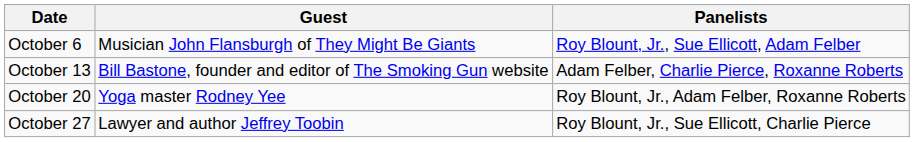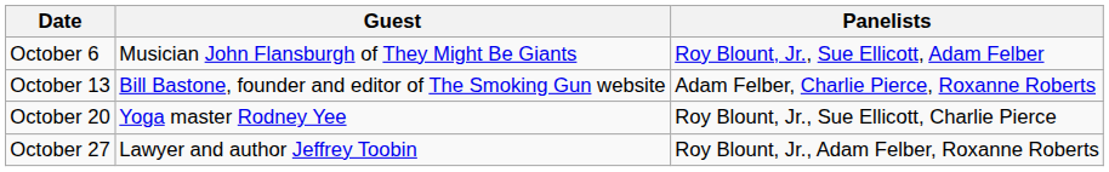 <table class="wikitable">
 <tr>
 <th>Date</th>
 <th>Guest</th>
 <th>Panelists</th>
 </tr>
 <tr>
 <td>October 6</td>
 <td>Musician <a href='#'>John Flansburgh</a> of <a href='#'>They Might Be Giants</a></td>
 <td><a href='#'>Roy Blount, Jr.</a>, <a href='#'>Sue Ellicott</a>, <a href='#'>Adam Felber</a></td>
 </tr>
 <tr>
 <td>October 13</td>
 <td><a href='#'>Bill Bastone</a>, founder and editor of <a href='#'>The Smoking Gun</a> website</td>
 <td>Adam Felber, <a href='#'>Charlie Pierce</a>, <a href='#'>Roxanne Roberts</a></td>
 </tr>
 <tr>
 <td>October 20</td>
 <td><a href='#'>Yoga</a> master <a href='#'>Rodney Yee</a></td>
-<td>Roy Blount, Jr., Adam Felber, Roxanne Roberts</td>
+<td>Roy Blount, Jr., Sue Ellicott, Charlie Pierce</td>
 </tr>
 <tr>
 <td>October 27</td>
 <td>Lawyer and author <a href='#'>Jeffrey Toobin</a></td>
-<td>Roy Blount, Jr., Sue Ellicott, Charlie Pierce</td>
+<td>Roy Blount, Jr., Adam Felber, Roxanne Roberts</td>
 </tr>
 </table>
